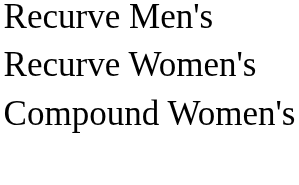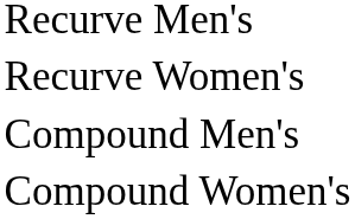 <table>
 <tr>
 <td>Recurve Men's<br></td>
 <td></td>
 <td></td>
 <td></td>
 </tr>
 <tr>
 <td>Recurve Women's<br></td>
 <td></td>
 <td></td>
 <td></td>
 </tr>
 <tr>
+<td>Compound Men's<br></td>
+<td></td>
+<td></td>
+<td></td>
+</tr>
+<tr>
 <td>Compound Women's<br></td>
 <td></td>
 <td></td>
 <td></td>
 </tr>
 </table>
